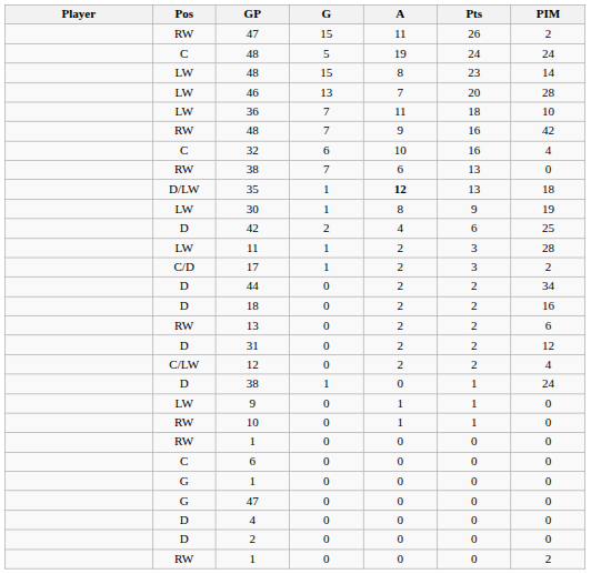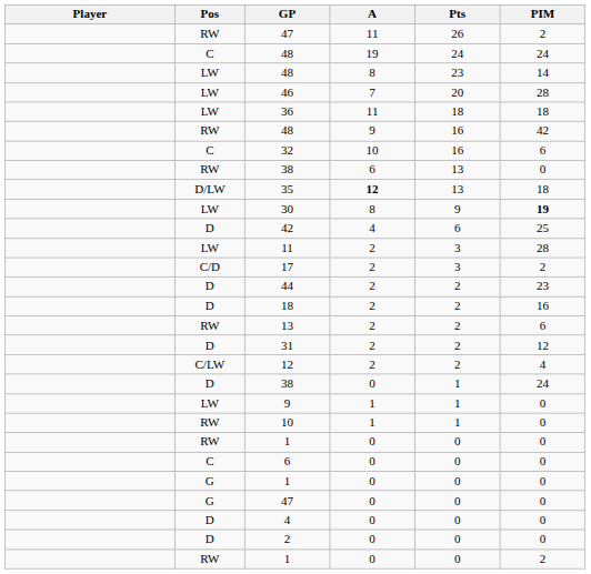 <table class="wikitable sortable" width="60%">
 <tr ALIGN="center">
 <th bgcolor="#DDDDFF" width="10%">Player</th>
 <th bgcolor="#DDDDFF" width="3%" title="Position">Pos</th>
 <th bgcolor="#DDDDFF" width="5%" title="Games played">GP</th>
-<th bgcolor="#DDDDFF" width="5%" title="Goals">G</th>
 <th bgcolor="#DDDDFF" width="5%" title="Assists">A</th>
 <th bgcolor="#DDDDFF" width="5%" title="Points">Pts</th>
 <th bgcolor="#DDDDFF" width="5%" title="Penalties in Minutes">PIM</th>
 </tr>
 <tr align="center">
 <td align="right"></td>
 <td>RW</td>
 <td>47</td>
-<td>15</td>
 <td>11</td>
 <td>26</td>
 <td>2</td>
 </tr>
 <tr align="center">
 <td align="right"></td>
 <td>C</td>
 <td>48</td>
-<td>5</td>
 <td>19</td>
 <td>24</td>
 <td>24</td>
 </tr>
 <tr align="center">
 <td align="right"></td>
 <td>LW</td>
 <td>48</td>
-<td>15</td>
 <td>8</td>
 <td>23</td>
 <td>14</td>
 </tr>
 <tr align="center">
 <td align="right"></td>
 <td>LW</td>
 <td>46</td>
-<td>13</td>
 <td>7</td>
 <td>20</td>
 <td>28</td>
 </tr>
 <tr align="center">
 <td align="right"></td>
 <td>LW</td>
 <td>36</td>
-<td>7</td>
 <td>11</td>
 <td>18</td>
-<td>10</td>
+<td>18</td>
 </tr>
 <tr align="center">
 <td align="right"></td>
 <td>RW</td>
 <td>48</td>
-<td>7</td>
 <td>9</td>
 <td>16</td>
 <td>42</td>
 </tr>
 <tr align="center">
 <td align="right"></td>
 <td>C</td>
 <td>32</td>
-<td>6</td>
 <td>10</td>
 <td>16</td>
-<td>4</td>
+<td>6</td>
 </tr>
 <tr align="center">
 <td align="right"></td>
 <td>RW</td>
 <td>38</td>
-<td>7</td>
 <td>6</td>
 <td>13</td>
 <td>0</td>
 </tr>
 <tr align="center">
 <td align="right"></td>
 <td>D/LW</td>
 <td>35</td>
-<td>1</td>
 <td><strong>12</strong></td>
 <td>13</td>
 <td>18</td>
 </tr>
 <tr align="center">
 <td align="right"></td>
 <td>LW</td>
 <td>30</td>
-<td>1</td>
 <td>8</td>
 <td>9</td>
-<td>19</td>
+<td><strong>19</strong></td>
 </tr>
 <tr align="center">
 <td align="right"></td>
 <td>D</td>
 <td>42</td>
-<td>2</td>
 <td>4</td>
 <td>6</td>
 <td>25</td>
 </tr>
 <tr align="center">
 <td align="right"></td>
 <td>LW</td>
 <td>11</td>
-<td>1</td>
 <td>2</td>
 <td>3</td>
 <td>28</td>
 </tr>
 <tr align="center">
 <td align="right"></td>
 <td>C/D</td>
 <td>17</td>
-<td>1</td>
 <td>2</td>
 <td>3</td>
 <td>2</td>
 </tr>
 <tr align="center">
 <td align="right"></td>
 <td>D</td>
 <td>44</td>
-<td>0</td>
 <td>2</td>
 <td>2</td>
-<td>34</td>
+<td>23</td>
 </tr>
 <tr align="center">
 <td align="right"></td>
 <td>D</td>
 <td>18</td>
-<td>0</td>
 <td>2</td>
 <td>2</td>
 <td>16</td>
 </tr>
 <tr align="center">
 <td align="right"></td>
 <td>RW</td>
 <td>13</td>
-<td>0</td>
 <td>2</td>
 <td>2</td>
 <td>6</td>
 </tr>
 <tr align="center">
 <td align="right"></td>
 <td>D</td>
 <td>31</td>
-<td>0</td>
 <td>2</td>
 <td>2</td>
 <td>12</td>
 </tr>
 <tr align="center">
 <td align="right"></td>
 <td>C/LW</td>
 <td>12</td>
-<td>0</td>
 <td>2</td>
 <td>2</td>
 <td>4</td>
 </tr>
 <tr align="center">
 <td align="right"></td>
 <td>D</td>
 <td>38</td>
-<td>1</td>
 <td>0</td>
 <td>1</td>
 <td>24</td>
 </tr>
 <tr align="center">
 <td align="right"></td>
 <td>LW</td>
 <td>9</td>
-<td>0</td>
 <td>1</td>
 <td>1</td>
 <td>0</td>
 </tr>
 <tr align="center">
 <td align="right"></td>
 <td>RW</td>
 <td>10</td>
-<td>0</td>
 <td>1</td>
 <td>1</td>
 <td>0</td>
 </tr>
 <tr align="center">
 <td align="right"></td>
 <td>RW</td>
 <td>1</td>
 <td>0</td>
 <td>0</td>
 <td>0</td>
-<td>0</td>
 </tr>
 <tr align="center">
 <td align="right"></td>
 <td>C</td>
 <td>6</td>
-<td>0</td>
 <td>0</td>
 <td>0</td>
 <td>0</td>
 </tr>
 <tr align="center">
 <td align="right"></td>
 <td>G</td>
 <td>1</td>
 <td>0</td>
 <td>0</td>
 <td>0</td>
-<td>0</td>
 </tr>
 <tr align="center">
 <td align="right"></td>
 <td>G</td>
 <td>47</td>
-<td>0</td>
 <td>0</td>
 <td>0</td>
 <td>0</td>
 </tr>
 <tr align="center">
 <td align="right"></td>
 <td>D</td>
 <td>4</td>
 <td>0</td>
 <td>0</td>
 <td>0</td>
-<td>0</td>
 </tr>
 <tr align="center">
 <td align="right"></td>
 <td>D</td>
 <td>2</td>
-<td>0</td>
 <td>0</td>
 <td>0</td>
 <td>0</td>
 </tr>
 <tr align="center">
 <td align="right"></td>
 <td>RW</td>
 <td>1</td>
 <td>0</td>
 <td>0</td>
-<td>0</td>
 <td>2</td>
 </tr>
 </table>
